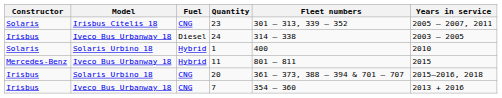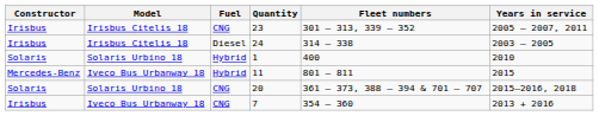 <table class="wikitable" width="65%">
 <tr>
 <th>Constructor</th>
 <th>Model</th>
 <th>Fuel</th>
 <th>Quantity</th>
 <th>Fleet numbers</th>
 <th>Years in service</th>
 </tr>
 <tr>
-<td><a href='#'>Solaris</a></td>
+<td><a href='#'>Irisbus</a></td>
 <td><a href='#'>Irisbus Citelis 18</a></td>
 <td><a href='#'>CNG</a></td>
 <td>23</td>
 <td>301 – 313, 339 – 352</td>
 <td>2005 – 2007, 2011</td>
 </tr>
 <tr>
 <td><a href='#'>Irisbus</a></td>
-<td><a href='#'>Iveco Bus Urbanway 18</a></td>
+<td><a href='#'>Irisbus Citelis 18</a></td>
 <td>Diesel</td>
 <td>24</td>
 <td>314 – 338</td>
 <td>2003 – 2005</td>
 </tr>
 <tr>
 <td><a href='#'>Solaris</a></td>
 <td><a href='#'>Solaris Urbino 18</a></td>
 <td><a href='#'>Hybrid</a></td>
 <td>1</td>
 <td>400</td>
 <td>2010</td>
 </tr>
 <tr>
 <td><a href='#'>Mercedes-Benz</a></td>
 <td><a href='#'>Iveco Bus Urbanway 18</a></td>
 <td><a href='#'>Hybrid</a></td>
 <td>11</td>
 <td>801 – 811</td>
 <td>2015</td>
 </tr>
 <tr>
-<td><a href='#'>Irisbus</a></td>
+<td><a href='#'>Solaris</a></td>
 <td><a href='#'>Solaris Urbino 18</a></td>
 <td><a href='#'>CNG</a></td>
 <td>20</td>
 <td>361 – 373, 388 – 394 & 701 – 707</td>
 <td>2015–2016, 2018</td>
 </tr>
 <tr>
 <td><a href='#'>Irisbus</a></td>
 <td><a href='#'>Iveco Bus Urbanway 18</a></td>
 <td><a href='#'>CNG</a></td>
 <td>7</td>
 <td>354 – 360</td>
 <td>2013 + 2016</td>
 </tr>
 </table>
